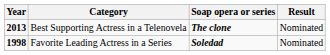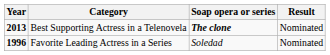 <table class="wikitable">
 <tr>
 <th><strong>Year</strong></th>
 <th><strong>Category</strong></th>
 <th><strong>Soap opera or series</strong></th>
 <th>Result</th>
 </tr>
 <tr>
 <td><strong>2013</strong></td>
 <td>Best Supporting Actress in a Telenovela</td>
 <td><strong><em>The clone</em></strong></td>
 <td cell>Nominated</td>
 </tr>
 <tr>
-<td><strong>1998</strong></td>
+<td><strong>1996</strong></td>
 <td>Favorite Leading Actress in a Series</td>
-<td><strong><em>Soledad</em></strong></td>
+<td><em>Soledad</em></td>
 <td cell>Nominated</td>
 </tr>
 </table>
